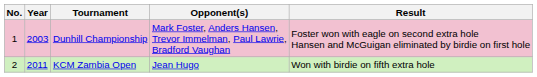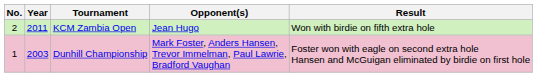 <table class="wikitable" style="font-size:95%;">
 <tr>
 <th>No.</th>
 <th>Year</th>
 <th>Tournament</th>
 <th>Opponent(s)</th>
 <th>Result</th>
 </tr>
+<tr style="background:#D0F0C0;">
+<td align=center>2</td>
+<td><a href='#'>2011</a></td>
+<td><a href='#'>KCM Zambia Open</a></td>
+<td> <a href='#'>Jean Hugo</a></td>
+<td>Won with birdie on fifth extra hole</td>
+</tr>
 <tr style="background:#F2C1D1;">
 <td align=center>1</td>
 <td><a href='#'>2003</a></td>
 <td><a href='#'>Dunhill Championship</a></td>
 <td> <a href='#'>Mark Foster</a>,  <a href='#'>Anders Hansen</a>,<br> <a href='#'>Trevor Immelman</a>,  <a href='#'>Paul Lawrie</a>,<br> <a href='#'>Bradford Vaughan</a></td>
 <td>Foster won with eagle on second extra hole<br>Hansen and McGuigan eliminated by birdie on first hole</td>
 </tr>
-<tr style="background:#D0F0C0;">
-<td align=center>2</td>
-<td><a href='#'>2011</a></td>
-<td><a href='#'>KCM Zambia Open</a></td>
-<td> <a href='#'>Jean Hugo</a></td>
-<td>Won with birdie on fifth extra hole</td>
-</tr>
 </table>
